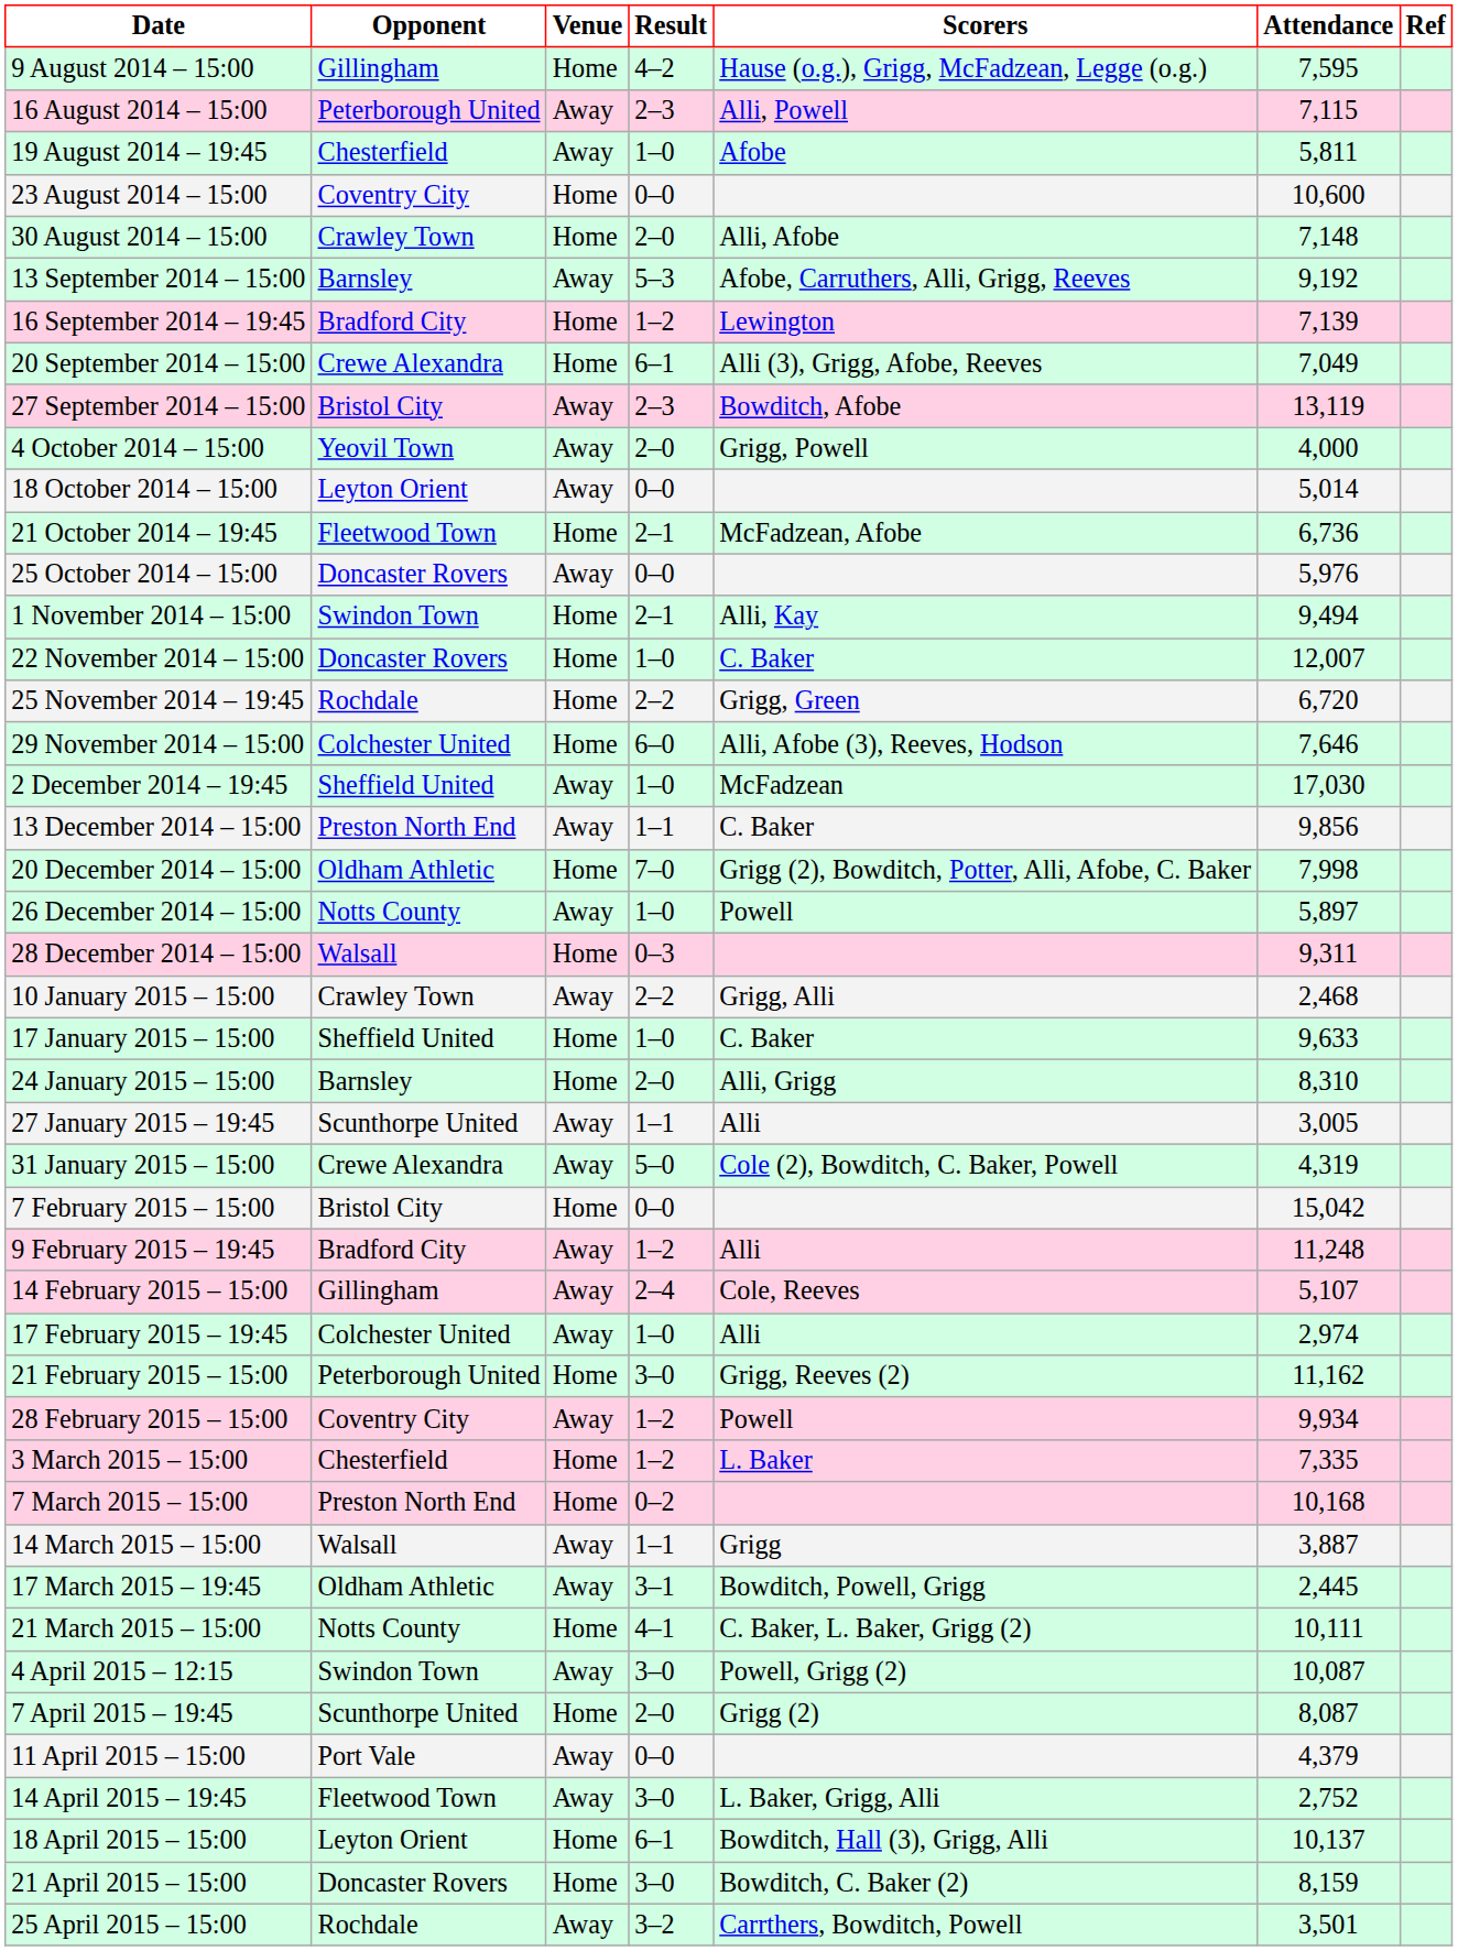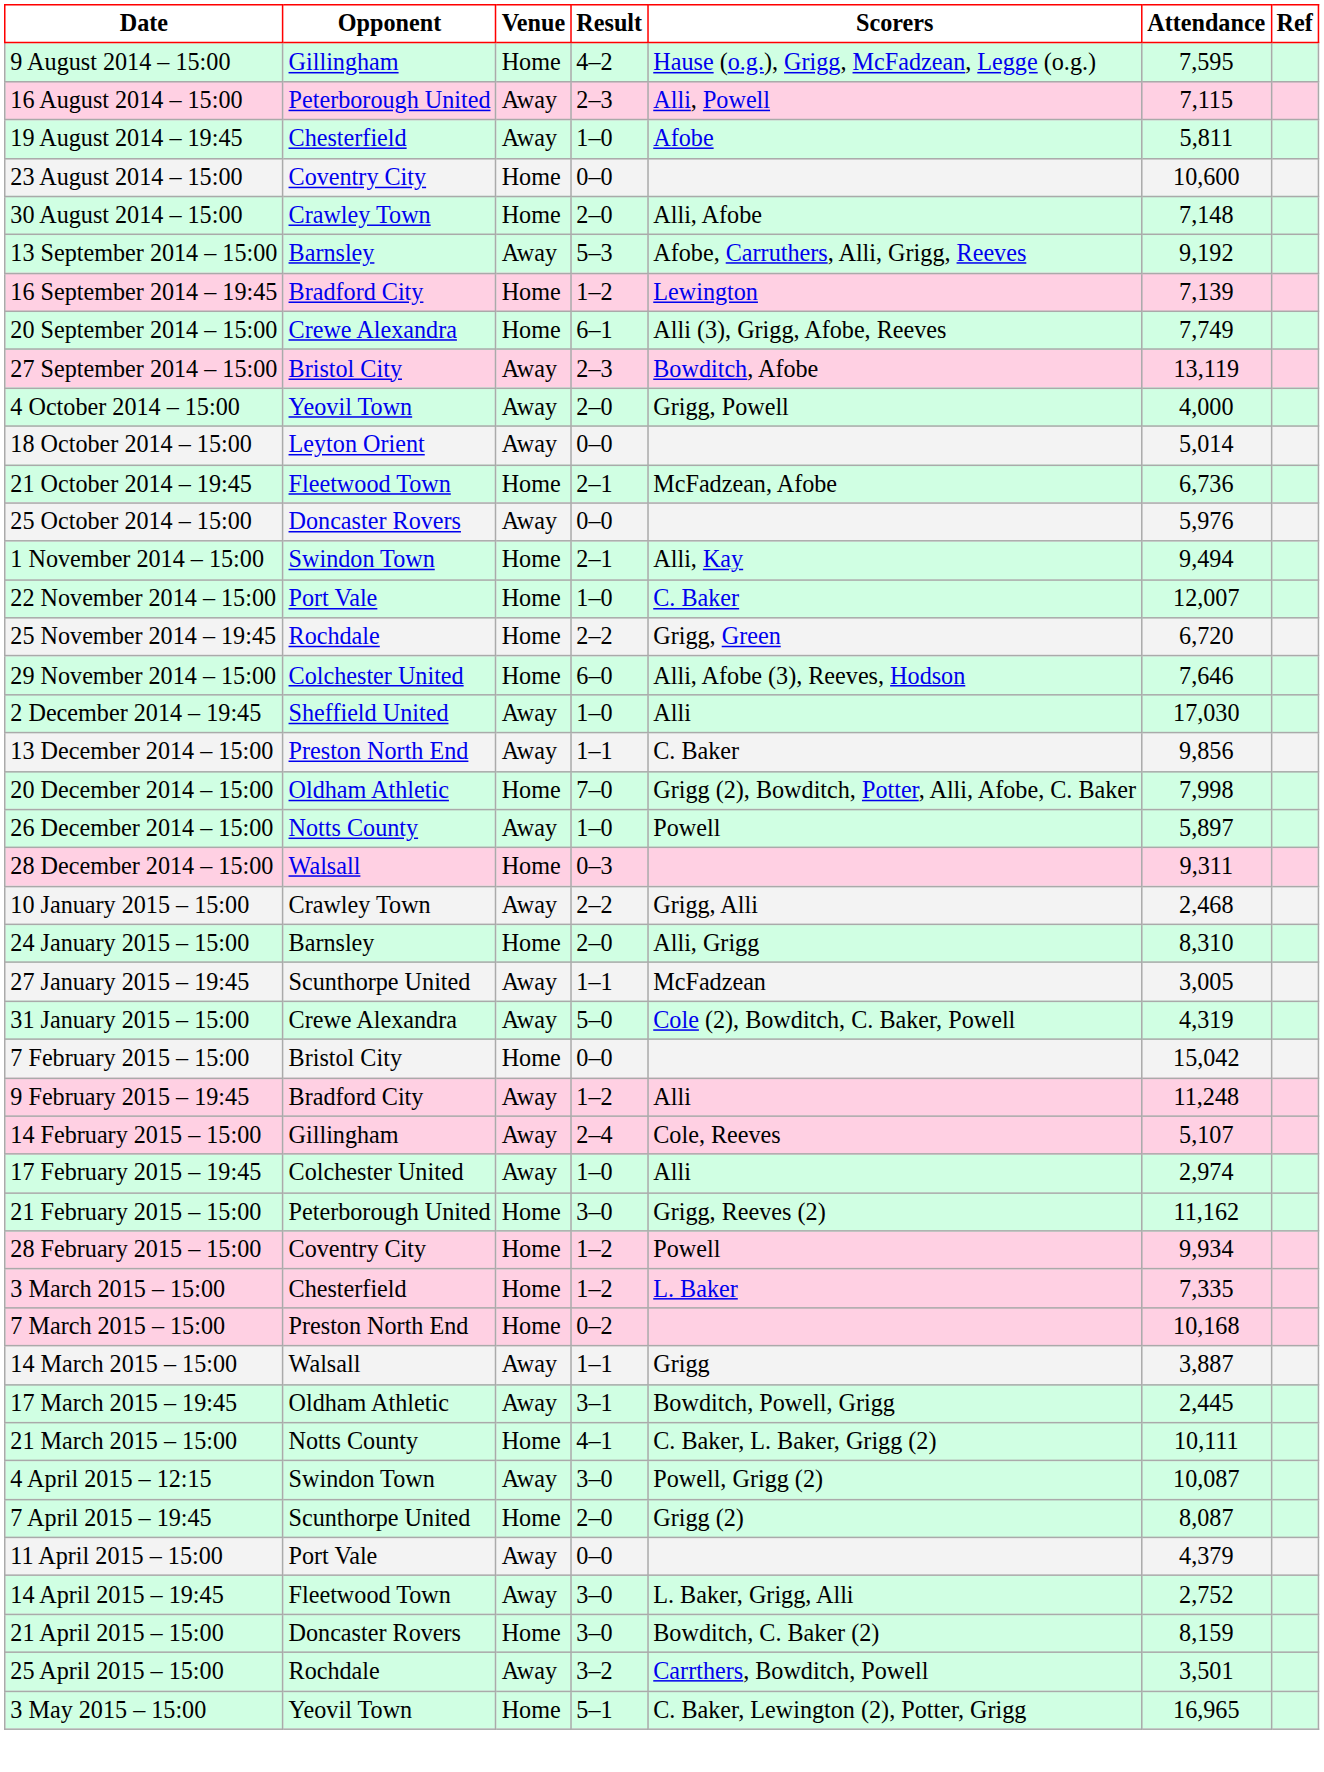 <table class="wikitable">
 <tr>
 <th style="background:#FFFFFF; color:black; border:1px solid red;">Date</th>
 <th style="background:#FFFFFF; color:black; border:1px solid red;">Opponent</th>
 <th style="background:#FFFFFF; color:black; border:1px solid red;">Venue</th>
 <th style="background:#FFFFFF; color:black; border:1px solid red;">Result</th>
 <th style="background:#FFFFFF; color:black; border:1px solid red;">Scorers</th>
 <th style="background:#FFFFFF; color:black; border:1px solid red;">Attendance</th>
 <th style="background:#FFFFFF; color:black; border:1px solid red;">Ref</th>
 </tr>
 <tr bgcolor = "#d0ffe3">
 <td>9 August 2014 – 15:00</td>
 <td><a href='#'>Gillingham</a></td>
 <td>Home</td>
 <td>4–2</td>
 <td><a href='#'>Hause</a> (<a href='#'>o.g.</a>), <a href='#'>Grigg</a>, <a href='#'>McFadzean</a>, <a href='#'>Legge</a> (o.g.)</td>
 <td align="center">7,595</td>
 <td></td>
 </tr>
 <tr bgcolor = "#ffd0e3">
 <td>16 August 2014 – 15:00</td>
 <td><a href='#'>Peterborough United</a></td>
 <td>Away</td>
 <td>2–3</td>
 <td><a href='#'>Alli</a>, <a href='#'>Powell</a></td>
 <td align="center">7,115</td>
 <td></td>
 </tr>
 <tr bgcolor = "#d0ffe3">
 <td>19 August 2014 – 19:45</td>
 <td><a href='#'>Chesterfield</a></td>
 <td>Away</td>
 <td>1–0</td>
 <td><a href='#'>Afobe</a></td>
 <td align="center">5,811</td>
 <td></td>
 </tr>
 <tr bgcolor = "#f3f3f3">
 <td>23 August 2014 – 15:00</td>
 <td><a href='#'>Coventry City</a></td>
 <td>Home</td>
 <td>0–0</td>
 <td> </td>
 <td align="center">10,600</td>
 <td></td>
 </tr>
 <tr bgcolor = "#d0ffe3">
 <td>30 August 2014 – 15:00</td>
 <td><a href='#'>Crawley Town</a></td>
 <td>Home</td>
 <td>2–0</td>
 <td>Alli, Afobe</td>
 <td align="center">7,148</td>
 <td></td>
 </tr>
 <tr bgcolor = "#d0ffe3">
 <td>13 September 2014 – 15:00</td>
 <td><a href='#'>Barnsley</a></td>
 <td>Away</td>
 <td>5–3</td>
 <td>Afobe, <a href='#'>Carruthers</a>, Alli, Grigg, <a href='#'>Reeves</a></td>
 <td align="center">9,192</td>
 <td></td>
 </tr>
 <tr bgcolor = "#ffd0e3">
 <td>16 September 2014 – 19:45</td>
 <td><a href='#'>Bradford City</a></td>
 <td>Home</td>
 <td>1–2</td>
 <td><a href='#'>Lewington</a></td>
 <td align="center">7,139</td>
 <td></td>
 </tr>
 <tr bgcolor = "#d0ffe3">
 <td>20 September 2014 – 15:00</td>
 <td><a href='#'>Crewe Alexandra</a></td>
 <td>Home</td>
 <td>6–1</td>
 <td>Alli (3), Grigg, Afobe, Reeves</td>
-<td align="center">7,049</td>
+<td align="center">7,749</td>
 <td></td>
 </tr>
 <tr bgcolor = "#ffd0e3">
 <td>27 September 2014 – 15:00</td>
 <td><a href='#'>Bristol City</a></td>
 <td>Away</td>
 <td>2–3</td>
 <td><a href='#'>Bowditch</a>, Afobe</td>
 <td align="center">13,119</td>
 <td></td>
 </tr>
 <tr bgcolor = "#d0ffe3">
 <td>4 October 2014 – 15:00</td>
 <td><a href='#'>Yeovil Town</a></td>
 <td>Away</td>
 <td>2–0</td>
 <td>Grigg, Powell</td>
 <td align="center">4,000</td>
 <td></td>
 </tr>
 <tr bgcolor = "#f3f3f3">
 <td>18 October 2014 – 15:00</td>
 <td><a href='#'>Leyton Orient</a></td>
 <td>Away</td>
 <td>0–0</td>
 <td> </td>
 <td align="center">5,014</td>
 <td></td>
 </tr>
 <tr bgcolor = "#d0ffe3">
 <td>21 October 2014 – 19:45</td>
 <td><a href='#'>Fleetwood Town</a></td>
 <td>Home</td>
 <td>2–1</td>
 <td>McFadzean, Afobe</td>
 <td align="center">6,736</td>
 <td></td>
 </tr>
 <tr bgcolor = "#f3f3f3">
 <td>25 October 2014 – 15:00</td>
 <td><a href='#'>Doncaster Rovers</a></td>
 <td>Away</td>
 <td>0–0</td>
 <td> </td>
 <td align="center">5,976</td>
 <td></td>
 </tr>
 <tr bgcolor = "#d0ffe3">
 <td>1 November 2014 – 15:00</td>
 <td><a href='#'>Swindon Town</a></td>
 <td>Home</td>
 <td>2–1</td>
 <td>Alli, <a href='#'>Kay</a></td>
 <td align="center">9,494</td>
 <td></td>
 </tr>
 <tr bgcolor = "#d0ffe3">
 <td>22 November 2014 – 15:00</td>
-<td><a href='#'>Doncaster Rovers</a></td>
+<td><a href='#'>Port Vale</a></td>
 <td>Home</td>
 <td>1–0</td>
 <td><a href='#'>C. Baker</a></td>
 <td align="center">12,007</td>
 <td></td>
 </tr>
 <tr bgcolor = "#f3f3f3">
 <td>25 November 2014 – 19:45</td>
 <td><a href='#'>Rochdale</a></td>
 <td>Home</td>
 <td>2–2</td>
 <td>Grigg, <a href='#'>Green</a></td>
 <td align="center">6,720</td>
 <td></td>
 </tr>
 <tr bgcolor = "#d0ffe3">
 <td>29 November 2014 – 15:00</td>
 <td><a href='#'>Colchester United</a></td>
 <td>Home</td>
 <td>6–0</td>
 <td>Alli, Afobe (3), Reeves, <a href='#'>Hodson</a></td>
 <td align="center">7,646</td>
 <td></td>
 </tr>
 <tr bgcolor = "#d0ffe3">
 <td>2 December 2014 – 19:45</td>
 <td><a href='#'>Sheffield United</a></td>
 <td>Away</td>
 <td>1–0</td>
-<td>McFadzean</td>
+<td>Alli</td>
 <td align="center">17,030</td>
 <td></td>
 </tr>
 <tr bgcolor = "#f3f3f3">
 <td>13 December 2014 – 15:00</td>
 <td><a href='#'>Preston North End</a></td>
 <td>Away</td>
 <td>1–1</td>
 <td>C. Baker</td>
 <td align="center">9,856</td>
 <td></td>
 </tr>
 <tr bgcolor = "#d0ffe3">
 <td>20 December 2014 – 15:00</td>
 <td><a href='#'>Oldham Athletic</a></td>
 <td>Home</td>
 <td>7–0</td>
 <td>Grigg (2), Bowditch, <a href='#'>Potter</a>, Alli, Afobe, C. Baker</td>
 <td align="center">7,998</td>
 <td></td>
 </tr>
 <tr bgcolor = "#d0ffe3">
 <td>26 December 2014 – 15:00</td>
 <td><a href='#'>Notts County</a></td>
 <td>Away</td>
 <td>1–0</td>
 <td>Powell</td>
 <td align="center">5,897</td>
 <td></td>
 </tr>
 <tr bgcolor = "#ffd0e3">
 <td>28 December 2014 – 15:00</td>
 <td><a href='#'>Walsall</a></td>
 <td>Home</td>
 <td>0–3</td>
 <td> </td>
 <td align="center">9,311</td>
 <td></td>
 </tr>
 <tr bgcolor = "#f3f3f3">
 <td>10 January 2015 – 15:00</td>
 <td>Crawley Town</td>
 <td>Away</td>
 <td>2–2</td>
 <td>Grigg, Alli</td>
 <td align="center">2,468</td>
 <td></td>
 </tr>
 <tr bgcolor = "#d0ffe3">
-<td>17 January 2015 – 15:00</td>
-<td>Sheffield United</td>
-<td>Home</td>
-<td>1–0</td>
-<td>C. Baker</td>
-<td align="center">9,633</td>
-<td></td>
-</tr>
-<tr bgcolor = "#d0ffe3">
 <td>24 January 2015 – 15:00</td>
 <td>Barnsley</td>
 <td>Home</td>
 <td>2–0</td>
 <td>Alli, Grigg</td>
 <td align="center">8,310</td>
 <td></td>
 </tr>
 <tr bgcolor = "#f3f3f3">
 <td>27 January 2015 – 19:45</td>
 <td>Scunthorpe United</td>
 <td>Away</td>
 <td>1–1</td>
-<td>Alli</td>
+<td>McFadzean</td>
 <td align="center">3,005</td>
 <td></td>
 </tr>
 <tr bgcolor = "#d0ffe3">
 <td>31 January 2015 – 15:00</td>
 <td>Crewe Alexandra</td>
 <td>Away</td>
 <td>5–0</td>
 <td><a href='#'>Cole</a> (2), Bowditch, C. Baker, Powell</td>
 <td align="center">4,319</td>
 <td></td>
 </tr>
 <tr bgcolor = "#f3f3f3">
 <td>7 February 2015 – 15:00</td>
 <td>Bristol City</td>
 <td>Home</td>
 <td>0–0</td>
 <td> </td>
 <td align="center">15,042</td>
 <td></td>
 </tr>
 <tr bgcolor = "#ffd0e3">
 <td>9 February 2015 – 19:45</td>
 <td>Bradford City</td>
 <td>Away</td>
 <td>1–2</td>
 <td>Alli</td>
 <td align="center">11,248</td>
 <td></td>
 </tr>
 <tr bgcolor = "#ffd0e3">
 <td>14 February 2015 – 15:00</td>
 <td>Gillingham</td>
 <td>Away</td>
 <td>2–4</td>
 <td>Cole, Reeves</td>
 <td align="center">5,107</td>
 <td></td>
 </tr>
 <tr bgcolor = "#d0ffe3">
 <td>17 February 2015 – 19:45</td>
 <td>Colchester United</td>
 <td>Away</td>
 <td>1–0</td>
 <td>Alli</td>
 <td align="center">2,974</td>
 <td></td>
 </tr>
 <tr bgcolor = "#d0ffe3">
 <td>21 February 2015 – 15:00</td>
 <td>Peterborough United</td>
 <td>Home</td>
 <td>3–0</td>
 <td>Grigg, Reeves (2)</td>
 <td align="center">11,162</td>
 <td></td>
 </tr>
 <tr bgcolor = "#ffd0e3">
 <td>28 February 2015 – 15:00</td>
 <td>Coventry City</td>
-<td>Away</td>
+<td>Home</td>
 <td>1–2</td>
 <td>Powell</td>
 <td align="center">9,934</td>
 <td></td>
 </tr>
 <tr bgcolor = "#ffd0e3">
 <td>3 March 2015 – 15:00</td>
 <td>Chesterfield</td>
 <td>Home</td>
 <td>1–2</td>
 <td><a href='#'>L. Baker</a></td>
 <td align="center">7,335</td>
 <td></td>
 </tr>
 <tr bgcolor = "#ffd0e3">
 <td>7 March 2015 – 15:00</td>
 <td>Preston North End</td>
 <td>Home</td>
 <td>0–2</td>
 <td> </td>
 <td align="center">10,168</td>
 <td></td>
 </tr>
 <tr bgcolor = "#f3f3f3">
 <td>14 March 2015 – 15:00</td>
 <td>Walsall</td>
 <td>Away</td>
 <td>1–1</td>
 <td>Grigg</td>
 <td align="center">3,887</td>
 <td></td>
 </tr>
 <tr bgcolor = "#d0ffe3">
 <td>17 March 2015 – 19:45</td>
 <td>Oldham Athletic</td>
 <td>Away</td>
 <td>3–1</td>
 <td>Bowditch, Powell, Grigg</td>
 <td align="center">2,445</td>
 <td></td>
 </tr>
 <tr bgcolor = "#d0ffe3">
 <td>21 March 2015 – 15:00</td>
 <td>Notts County</td>
 <td>Home</td>
 <td>4–1</td>
 <td>C. Baker, L. Baker, Grigg (2)</td>
 <td align="center">10,111</td>
 <td></td>
 </tr>
 <tr bgcolor = "#d0ffe3">
 <td>4 April 2015 – 12:15</td>
 <td>Swindon Town</td>
 <td>Away</td>
 <td>3–0</td>
 <td>Powell, Grigg (2)</td>
 <td align="center">10,087</td>
 <td></td>
 </tr>
 <tr bgcolor = "#d0ffe3">
 <td>7 April 2015 – 19:45</td>
 <td>Scunthorpe United</td>
 <td>Home</td>
 <td>2–0</td>
 <td>Grigg (2)</td>
 <td align="center">8,087</td>
 <td></td>
 </tr>
 <tr bgcolor = "#f3f3f3">
 <td>11 April 2015 – 15:00</td>
 <td>Port Vale</td>
 <td>Away</td>
 <td>0–0</td>
 <td> </td>
 <td align="center">4,379</td>
 <td></td>
 </tr>
 <tr bgcolor = "#d0ffe3">
 <td>14 April 2015 – 19:45</td>
 <td>Fleetwood Town</td>
 <td>Away</td>
 <td>3–0</td>
 <td>L. Baker, Grigg, Alli</td>
 <td align="center">2,752</td>
 <td></td>
 </tr>
 <tr bgcolor = "#d0ffe3">
-<td>18 April 2015 – 15:00</td>
-<td>Leyton Orient</td>
-<td>Home</td>
-<td>6–1</td>
-<td>Bowditch, <a href='#'>Hall</a> (3), Grigg, Alli</td>
-<td align="center">10,137</td>
-<td></td>
-</tr>
-<tr bgcolor = "#d0ffe3">
 <td>21 April 2015 – 15:00</td>
 <td>Doncaster Rovers</td>
 <td>Home</td>
 <td>3–0</td>
 <td>Bowditch, C. Baker (2)</td>
 <td align="center">8,159</td>
 <td></td>
 </tr>
 <tr bgcolor = "#d0ffe3">
 <td>25 April 2015 – 15:00</td>
 <td>Rochdale</td>
 <td>Away</td>
 <td>3–2</td>
 <td><a href='#'>Carrthers</a>, Bowditch, Powell</td>
 <td align="center">3,501</td>
 <td></td>
 </tr>
+<tr bgcolor = "#d0ffe3">
+<td>3 May 2015 – 15:00</td>
+<td>Yeovil Town</td>
+<td>Home</td>
+<td>5–1</td>
+<td>C. Baker, Lewington (2), Potter, Grigg</td>
+<td align="center">16,965</td>
+<td></td>
+</tr>
 </table>
